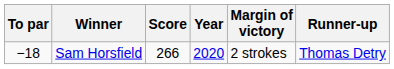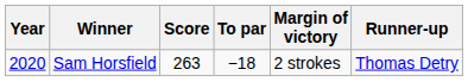 <table class="wikitable" style="font-size:95%">
 <tr>
-<th>To par</th>
+<th>Year</th>
 <th>Winner</th>
 <th>Score</th>
-<th>Year</th>
+<th>To par</th>
 <th>Margin of<br>victory</th>
 <th>Runner-up</th>
 </tr>
 <tr>
+<td><a href='#'>2020</a></td>
+<td> <a href='#'>Sam Horsfield</a></td>
+<td align=center>263</td>
 <td align=center>−18</td>
-<td> <a href='#'>Sam Horsfield</a></td>
-<td align=center>266</td>
-<td><a href='#'>2020</a></td>
 <td>2 strokes</td>
 <td> <a href='#'>Thomas Detry</a></td>
 </tr>
 </table>
